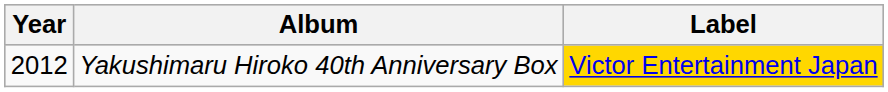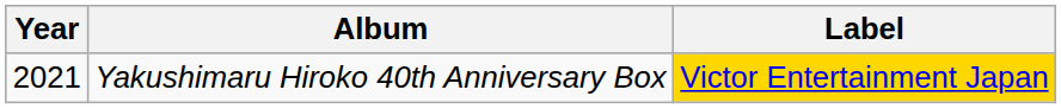 <table class="wikitable">
 <tr>
 <th>Year</th>
 <th>Album</th>
 <th>Label</th>
 </tr>
 <tr>
-<td>2012</td>
+<td>2021</td>
 <td><em>Yakushimaru Hiroko 40th Anniversary Box</em></td>
 <td align="center" style="background: gold;"><a href='#'>Victor Entertainment Japan</a></td>
 </tr>
 </table>
